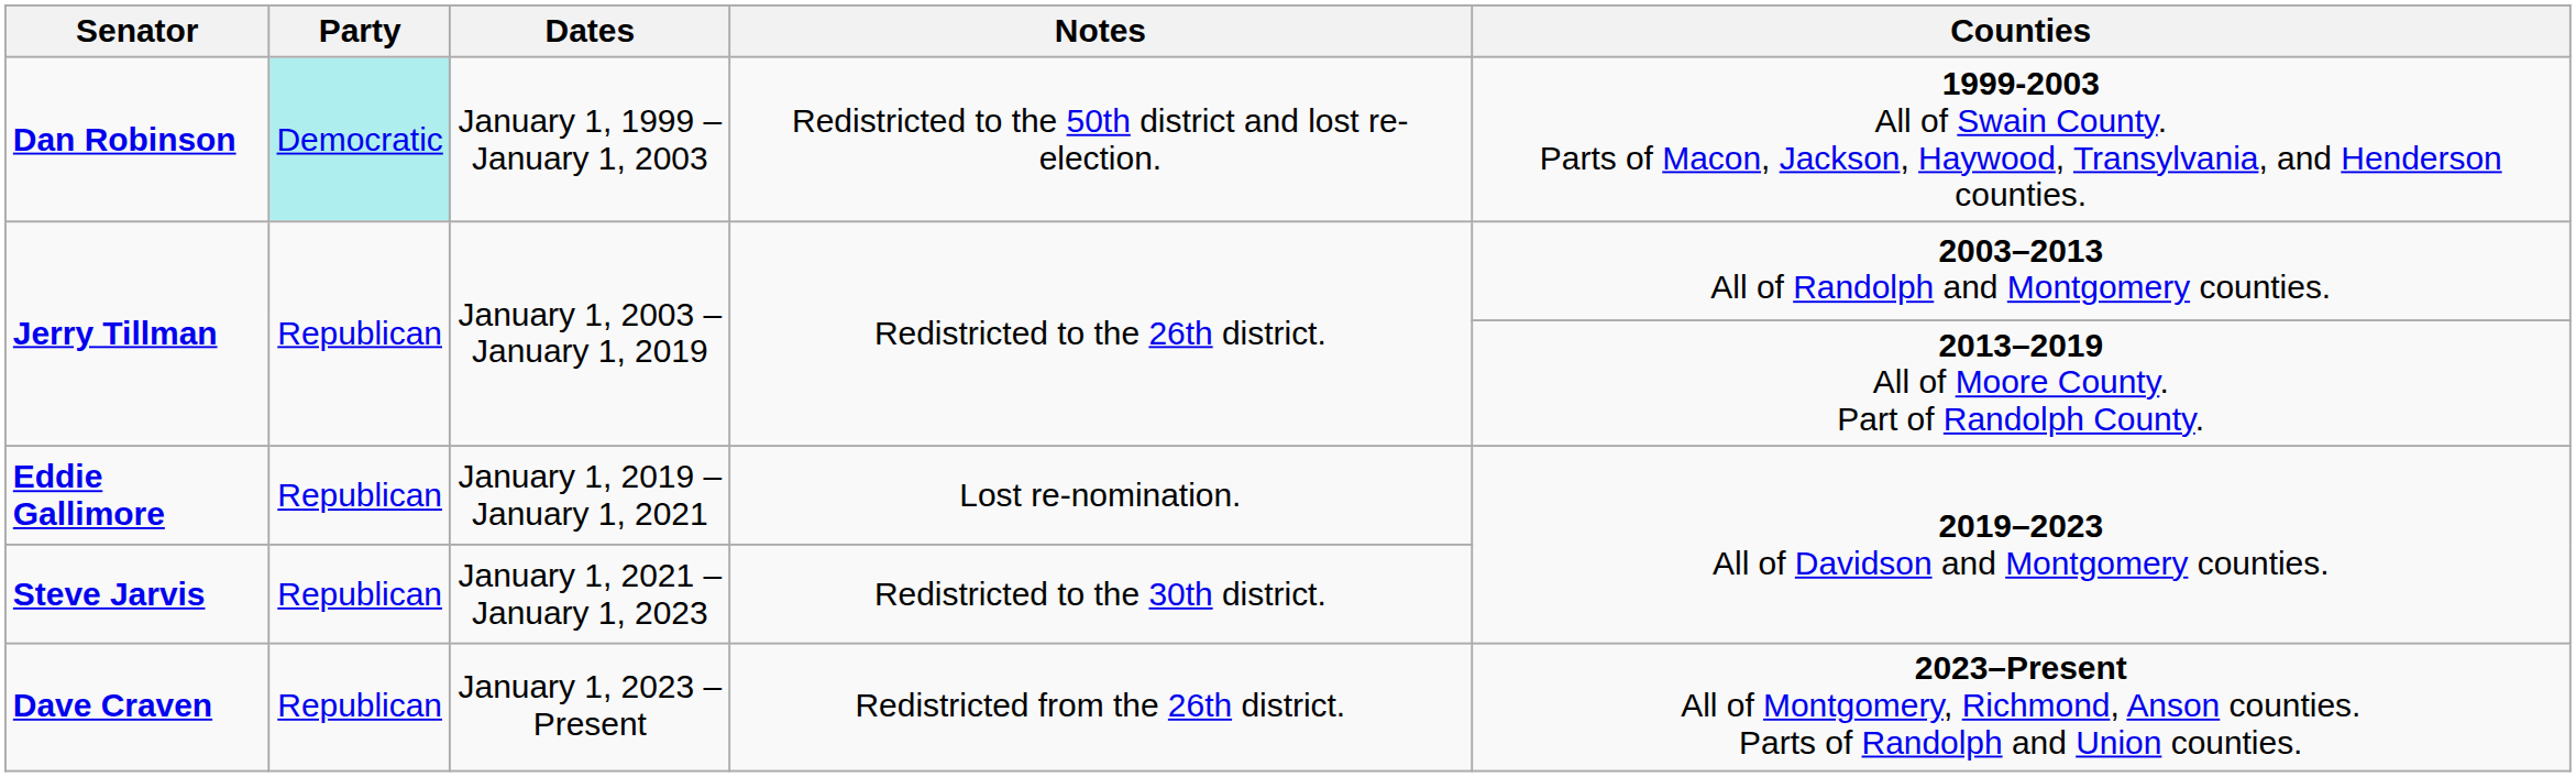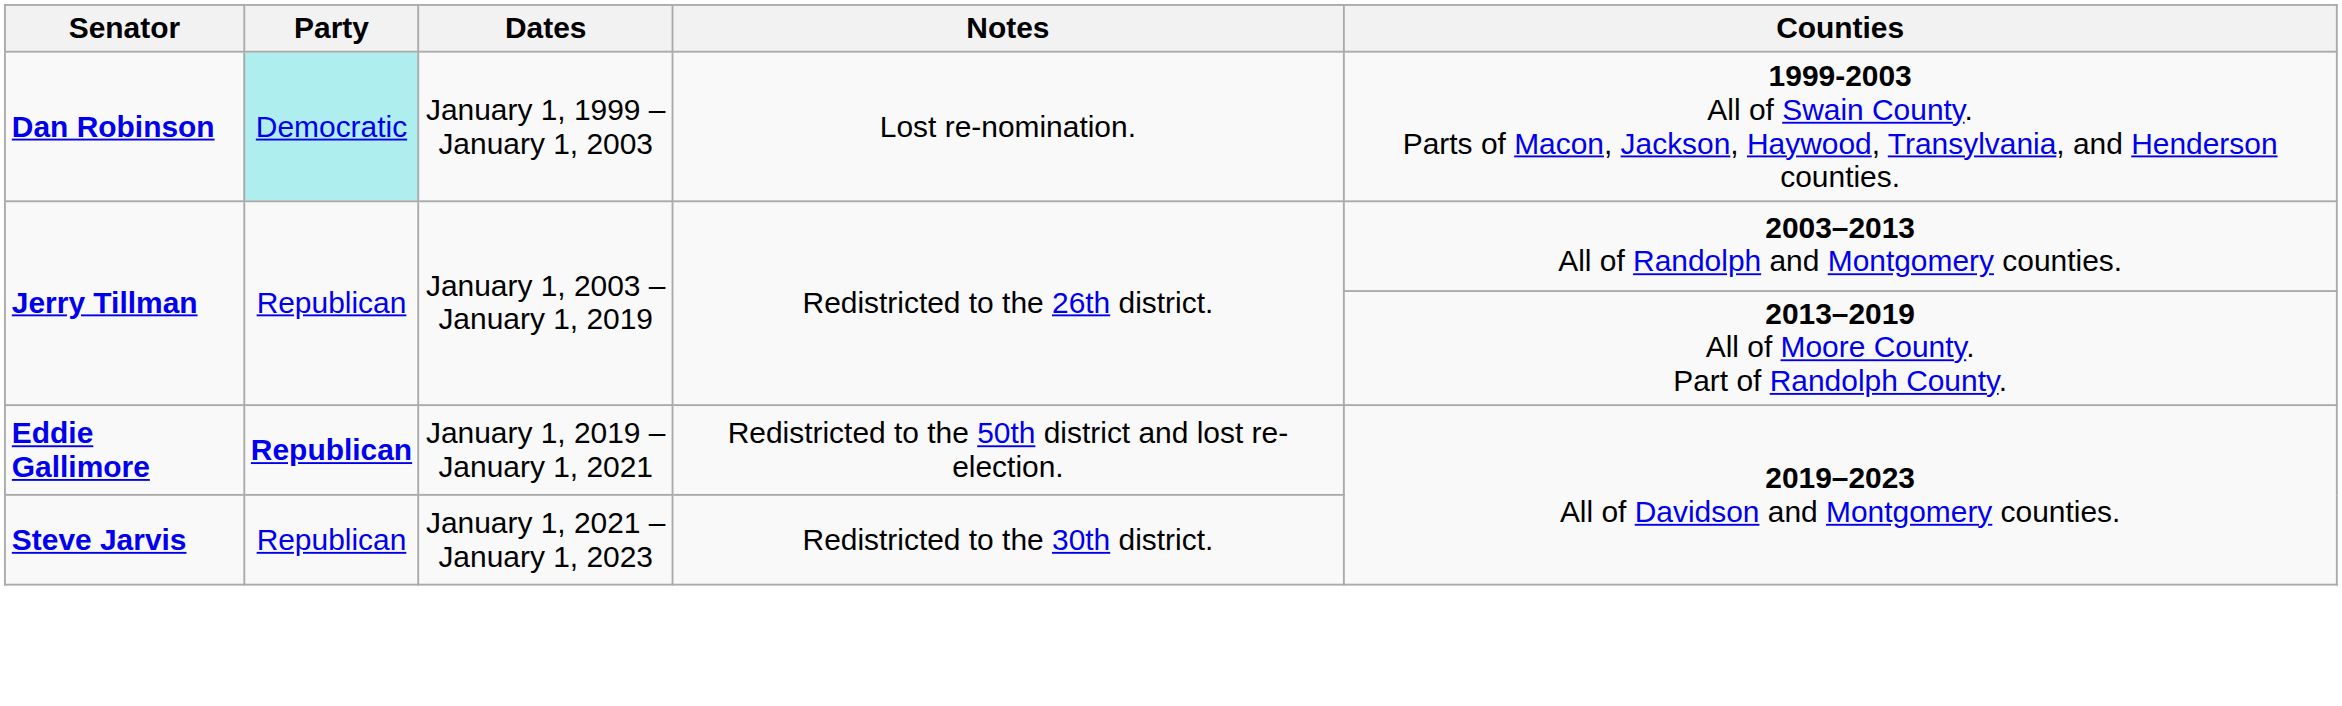 <table class=wikitable style="text-align:center">
 <tr>
 <th>Senator</th>
 <th>Party</th>
 <th>Dates</th>
 <th>Notes</th>
 <th>Counties</th>
 </tr>
 <tr style="height:3em">
 <td align=left><strong><a href='#'>Dan Robinson</a></strong></td>
 <td style="background: paleturquoise;"><a href='#'>Democratic</a></td>
 <td nowrap>January 1, 1999 – <br> January 1, 2003</td>
-<td>Redistricted to the <a href='#'>50th</a> district and lost re-election.</td>
+<td>Lost re-nomination.</td>
 <td><strong>1999-2003</strong><br> All of <a href='#'>Swain County</a>. <br> Parts of <a href='#'>Macon</a>, <a href='#'>Jackson</a>, <a href='#'>Haywood</a>, <a href='#'>Transylvania</a>, and <a href='#'>Henderson</a> counties.</td>
 </tr>
 <tr style="height:3em">
 <td rowspan=2 align=left><strong><a href='#'>Jerry Tillman</a></strong></td>
 <td rowspan=2 ><a href='#'>Republican</a></td>
 <td rowspan=2 nowrap>January 1, 2003 – <br> January 1, 2019</td>
 <td rowspan=2>Redistricted to the <a href='#'>26th</a> district.</td>
 <td><strong>2003–2013</strong><br> All of <a href='#'>Randolph</a> and <a href='#'>Montgomery</a> counties.</td>
 </tr>
 <tr style="height:3em">
 <td><strong>2013–2019</strong><br> All of <a href='#'>Moore County</a>. <br> Part of <a href='#'>Randolph County</a>.</td>
 </tr>
 <tr style="height:3em">
 <td align=left><strong><a href='#'>Eddie Gallimore</a></strong></td>
-<td><a href='#'>Republican</a></td>
+<td><strong><a href='#'>Republican</a></strong></td>
 <td nowrap>January 1, 2019 – <br> January 1, 2021</td>
-<td>Lost re-nomination.</td>
+<td>Redistricted to the <a href='#'>50th</a> district and lost re-election.</td>
 <td rowspan=2><strong>2019–2023</strong><br> All of <a href='#'>Davidson</a> and <a href='#'>Montgomery</a> counties.</td>
 </tr>
 <tr style="height:3em">
 <td align=left><strong><a href='#'>Steve Jarvis</a></strong></td>
 <td><a href='#'>Republican</a></td>
 <td nowrap>January 1, 2021 – <br> January 1, 2023</td>
 <td>Redistricted to the <a href='#'>30th</a> district.</td>
 </tr>
-<tr style="height:3em">
-<td align=left><strong><a href='#'>Dave Craven</a></strong></td>
-<td><a href='#'>Republican</a></td>
-<td nowrap>January 1, 2023 – <br> Present</td>
-<td>Redistricted from the <a href='#'>26th</a> district.</td>
-<td><strong>2023–Present</strong><br> All of <a href='#'>Montgomery</a>, <a href='#'>Richmond</a>, <a href='#'>Anson</a> counties. <br> Parts of <a href='#'>Randolph</a> and <a href='#'>Union</a> counties.</td>
-</tr>
 </table>
